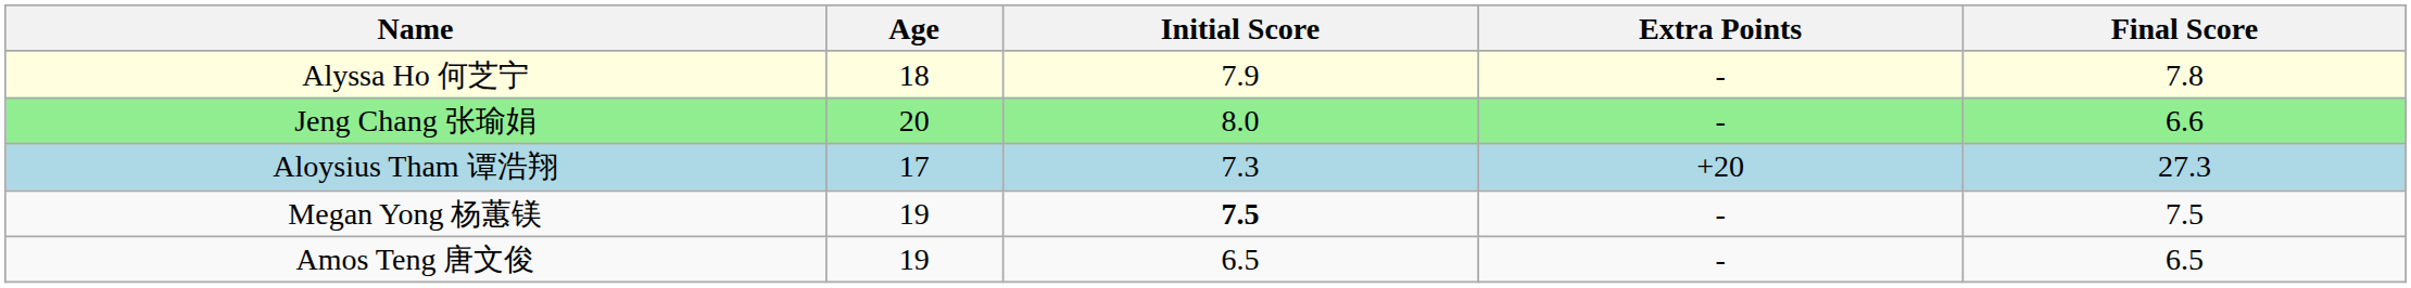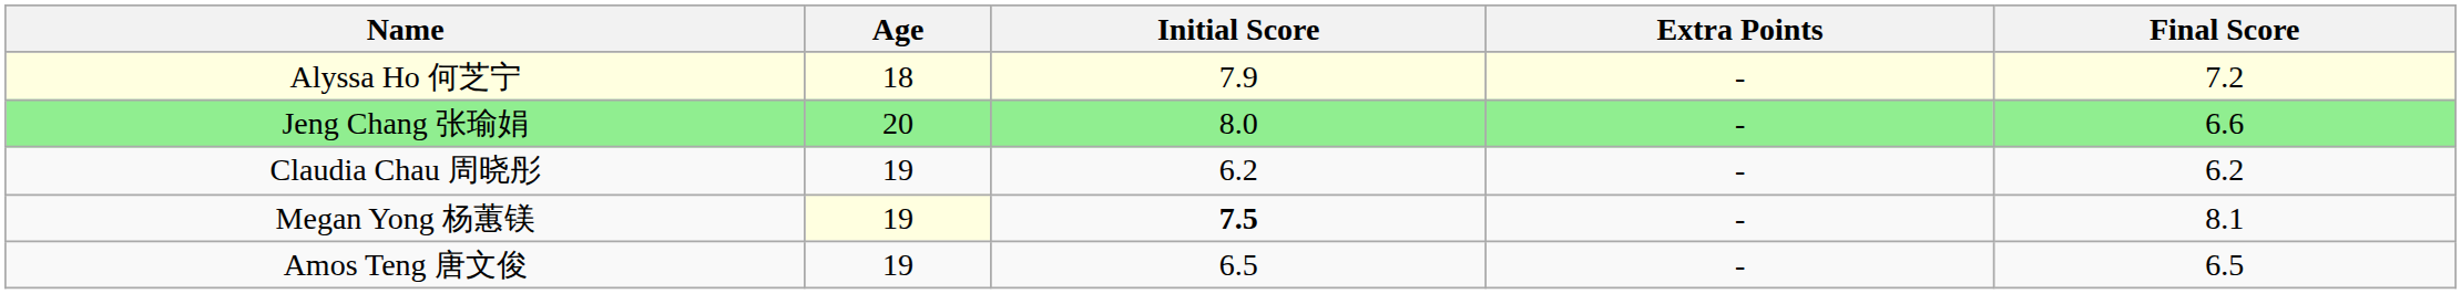 <table class="wikitable" style="text-align:center; line-height:17px; width:100%;">
 <tr>
 <th scope="col">Name</th>
 <th scope="col">Age</th>
 <th scope="col">Initial Score</th>
 <th scope="col">Extra Points</th>
 <th scope="col">Final Score</th>
 </tr>
 <tr>
 <td style="background:lightyellow;">Alyssa Ho 何芝宁</td>
 <td style="background:lightyellow;">18</td>
 <td style="background:lightyellow;">7.9</td>
 <td style="background:lightyellow;">-</td>
-<td style="background:lightyellow;">7.8</td>
+<td style="background:lightyellow;">7.2</td>
 </tr>
 <tr>
 <td style="background:lightgreen;">Jeng Chang 张瑜娟</td>
 <td style="background:lightgreen;">20</td>
 <td style="background:lightgreen;">8.0</td>
 <td style="background:lightgreen;">-</td>
 <td style="background:lightgreen;">6.6</td>
 </tr>
 <tr>
-<td style="background:lightblue;">Aloysius Tham 谭浩翔</td>
-<td style="background:lightblue;">17</td>
-<td style="background:lightblue;">7.3</td>
-<td style="background:lightblue;">+20</td>
-<td style="background:lightblue;">27.3</td>
+<td>Claudia Chau 周晓彤</td>
+<td>19</td>
+<td>6.2</td>
+<td>-</td>
+<td>6.2</td>
 </tr>
 <tr>
 <td>Megan Yong 杨蕙镁</td>
-<td>19</td>
+<td style="background: lightyellow;">19</td>
 <td><strong>7.5</strong></td>
 <td>-</td>
-<td>7.5</td>
+<td>8.1</td>
 </tr>
 <tr>
 <td>Amos Teng 唐文俊</td>
 <td>19</td>
 <td>6.5</td>
 <td>-</td>
 <td>6.5</td>
 </tr>
 </table>
